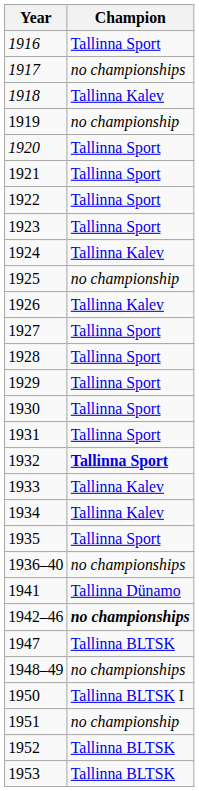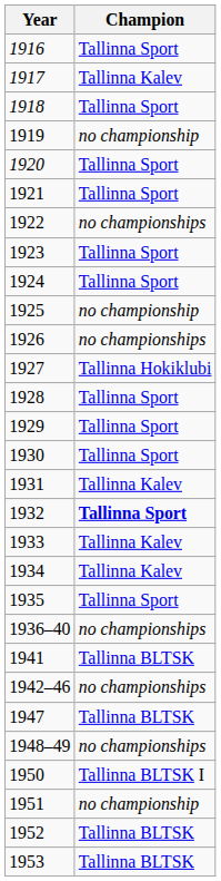 <table class="wikitable" style="font-size: 95%;">
 <tr>
 <th>Year</th>
 <th>Champion</th>
 </tr>
 <tr>
 <td><em>1916</em></td>
 <td><a href='#'>Tallinna Sport</a></td>
 </tr>
 <tr>
 <td><em>1917</em></td>
-<td><em>no championships</em></td>
+<td><a href='#'>Tallinna Kalev</a></td>
 </tr>
 <tr>
 <td><em>1918</em></td>
-<td><a href='#'>Tallinna Kalev</a></td>
+<td><a href='#'>Tallinna Sport</a></td>
 </tr>
 <tr>
 <td>1919</td>
 <td><em>no championship</em></td>
 </tr>
 <tr>
 <td><em>1920</em></td>
 <td><a href='#'>Tallinna Sport</a></td>
 </tr>
 <tr>
 <td>1921</td>
 <td><a href='#'>Tallinna Sport</a></td>
 </tr>
 <tr>
 <td>1922</td>
-<td><a href='#'>Tallinna Sport</a></td>
+<td><em>no championships</em></td>
 </tr>
 <tr>
 <td>1923</td>
 <td><a href='#'>Tallinna Sport</a></td>
 </tr>
 <tr>
 <td>1924</td>
-<td><a href='#'>Tallinna Kalev</a></td>
+<td><a href='#'>Tallinna Sport</a></td>
 </tr>
 <tr>
 <td>1925</td>
 <td><em>no championship</em></td>
 </tr>
 <tr>
 <td>1926</td>
-<td><a href='#'>Tallinna Kalev</a></td>
+<td><em>no championships</em></td>
 </tr>
 <tr>
 <td>1927</td>
-<td><a href='#'>Tallinna Sport</a></td>
+<td><a href='#'>Tallinna Hokiklubi</a></td>
 </tr>
 <tr>
 <td>1928</td>
 <td><a href='#'>Tallinna Sport</a></td>
 </tr>
 <tr>
 <td>1929</td>
 <td><a href='#'>Tallinna Sport</a></td>
 </tr>
 <tr>
 <td>1930</td>
 <td><a href='#'>Tallinna Sport</a></td>
 </tr>
 <tr>
 <td>1931</td>
-<td><a href='#'>Tallinna Sport</a></td>
+<td><a href='#'>Tallinna Kalev</a></td>
 </tr>
 <tr>
 <td>1932</td>
 <td><strong><a href='#'>Tallinna Sport</a></strong></td>
 </tr>
 <tr>
 <td>1933</td>
 <td><a href='#'>Tallinna Kalev</a></td>
 </tr>
 <tr>
 <td>1934</td>
 <td><a href='#'>Tallinna Kalev</a></td>
 </tr>
 <tr>
 <td>1935</td>
 <td><a href='#'>Tallinna Sport</a></td>
 </tr>
 <tr>
 <td>1936–40</td>
 <td><em>no championships</em></td>
 </tr>
 <tr>
 <td>1941</td>
-<td><a href='#'>Tallinna Dünamo</a></td>
+<td><a href='#'>Tallinna BLTSK</a></td>
 </tr>
 <tr>
 <td>1942–46</td>
-<td><strong><em>no championships</em></strong></td>
+<td><em>no championships</em></td>
 </tr>
 <tr>
 <td>1947</td>
 <td><a href='#'>Tallinna BLTSK</a></td>
 </tr>
 <tr>
 <td>1948–49</td>
 <td><em>no championships</em></td>
 </tr>
 <tr>
 <td>1950</td>
 <td><a href='#'>Tallinna BLTSK</a> I</td>
 </tr>
 <tr>
 <td>1951</td>
 <td><em>no championship</em></td>
 </tr>
 <tr>
 <td>1952</td>
 <td><a href='#'>Tallinna BLTSK</a></td>
 </tr>
 <tr>
 <td>1953</td>
 <td><a href='#'>Tallinna BLTSK</a></td>
 </tr>
 <tr>
 </tr>
 </table>
